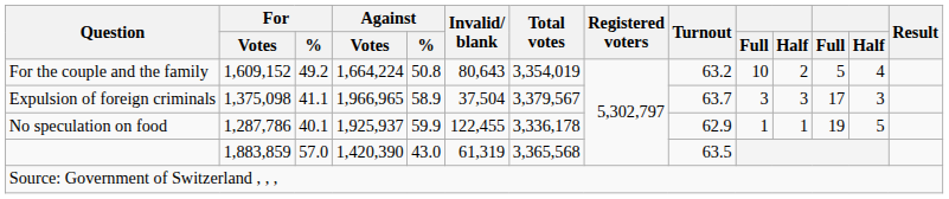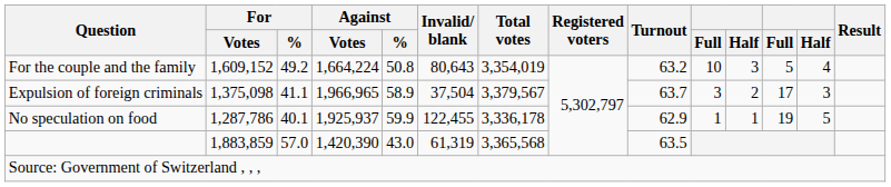 <table class=wikitable style=text-align:right>
 <tr>
 <th rowspan=2>Question</th>
 <th colspan=2>For</th>
 <th colspan=2>Against</th>
 <th rowspan=2>Invalid/<br>blank</th>
 <th rowspan=2>Total<br>votes</th>
 <th rowspan=2>Registered<br>voters</th>
 <th rowspan=2>Turnout</th>
 <th colspan=2></th>
 <th colspan=2></th>
 <th rowspan=2>Result</th>
 </tr>
 <tr>
 <th>Votes</th>
 <th>%</th>
 <th>Votes</th>
 <th>%</th>
 <th>Full</th>
 <th>Half</th>
 <th>Full</th>
 <th>Half</th>
 </tr>
 <tr>
 <td align=left>For the couple and the family</td>
 <td>1,609,152</td>
 <td>49.2</td>
 <td>1,664,224</td>
 <td>50.8</td>
 <td>80,643</td>
 <td>3,354,019</td>
 <td rowspan=4>5,302,797</td>
 <td>63.2</td>
 <td>10</td>
-<td>2</td>
+<td>3</td>
 <td>5</td>
 <td>4</td>
 <td></td>
 </tr>
 <tr>
 <td align=left>Expulsion of foreign criminals</td>
 <td>1,375,098</td>
 <td>41.1</td>
 <td>1,966,965</td>
 <td>58.9</td>
 <td>37,504</td>
 <td>3,379,567</td>
 <td>63.7</td>
 <td>3</td>
-<td>3</td>
+<td>2</td>
 <td>17</td>
 <td>3</td>
 <td></td>
 </tr>
 <tr>
 <td align=left>No speculation on food</td>
 <td>1,287,786</td>
 <td>40.1</td>
 <td>1,925,937</td>
 <td>59.9</td>
 <td>122,455</td>
 <td>3,336,178</td>
 <td>62.9</td>
 <td>1</td>
 <td>1</td>
 <td>19</td>
 <td>5</td>
 <td></td>
 </tr>
 <tr>
 <td align=left></td>
 <td>1,883,859</td>
 <td>57.0</td>
 <td>1,420,390</td>
 <td>43.0</td>
 <td>61,319</td>
 <td>3,365,568</td>
 <td>63.5</td>
 <td colspan="4" style="background-color:#F4F4F4;"></td>
 <td></td>
 </tr>
 <tr>
 <td colspan="14" style="text-align:left;">Source: Government of Switzerland , , , </td>
 </tr>
 </table>
